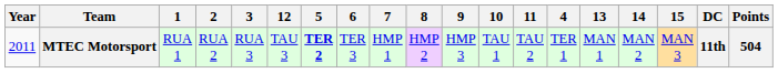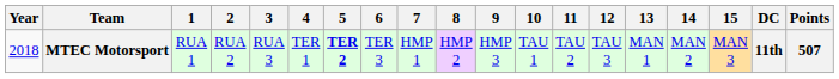 <table class="wikitable" style="text-align:center; font-size:85%">
 <tr>
 <th>Year</th>
 <th>Team</th>
 <th>1</th>
 <th>2</th>
 <th>3</th>
-<th>12</th>
+<th>4</th>
 <th>5</th>
 <th>6</th>
 <th>7</th>
 <th>8</th>
 <th>9</th>
 <th>10</th>
 <th>11</th>
-<th>4</th>
+<th>12</th>
 <th>13</th>
 <th>14</th>
 <th>15</th>
 <th>DC</th>
 <th>Points</th>
 </tr>
 <tr>
-<td><a href='#'>2011</a></td>
+<td><a href='#'>2018</a></td>
 <th nowrap>MTEC Motorsport</th>
 <td style="background:#DFFFDF;"><a href='#'>RUA<br>1</a><br></td>
 <td style="background:#DFFFDF;"><a href='#'>RUA<br>2</a><br></td>
 <td style="background:#DFFFDF;"><a href='#'>RUA<br>3</a><br></td>
-<td style="background:#DFFFDF;"><a href='#'>TAU<br>3</a><br></td>
+<td style="background:#DFFFDF;"><a href='#'>TER<br>1</a><br></td>
 <td style="background:#DFFFDF;"><strong><a href='#'>TER<br>2</a><br></strong></td>
 <td style="background:#DFFFDF;"><a href='#'>TER<br>3</a><br></td>
 <td style="background:#DFFFDF;"><a href='#'>HMP<br>1</a><br></td>
 <td style="background:#EFCFFF;"><a href='#'>HMP<br>2</a><br></td>
 <td style="background:#DFFFDF;"><a href='#'>HMP<br>3</a><br></td>
 <td style="background:#DFFFDF;"><a href='#'>TAU<br>1</a><br></td>
 <td style="background:#DFFFDF;"><a href='#'>TAU<br>2</a><br></td>
-<td style="background:#DFFFDF;"><a href='#'>TER<br>1</a><br></td>
+<td style="background:#DFFFDF;"><a href='#'>TAU<br>3</a><br></td>
 <td style="background:#DFFFDF;"><a href='#'>MAN<br>1</a><br></td>
 <td style="background:#DFFFDF;"><a href='#'>MAN<br>2</a><br></td>
 <td style="background:#FFDF9F;"><a href='#'>MAN<br>3</a><br></td>
 <th>11th</th>
-<th>504</th>
+<th>507</th>
 </tr>
 </table>
